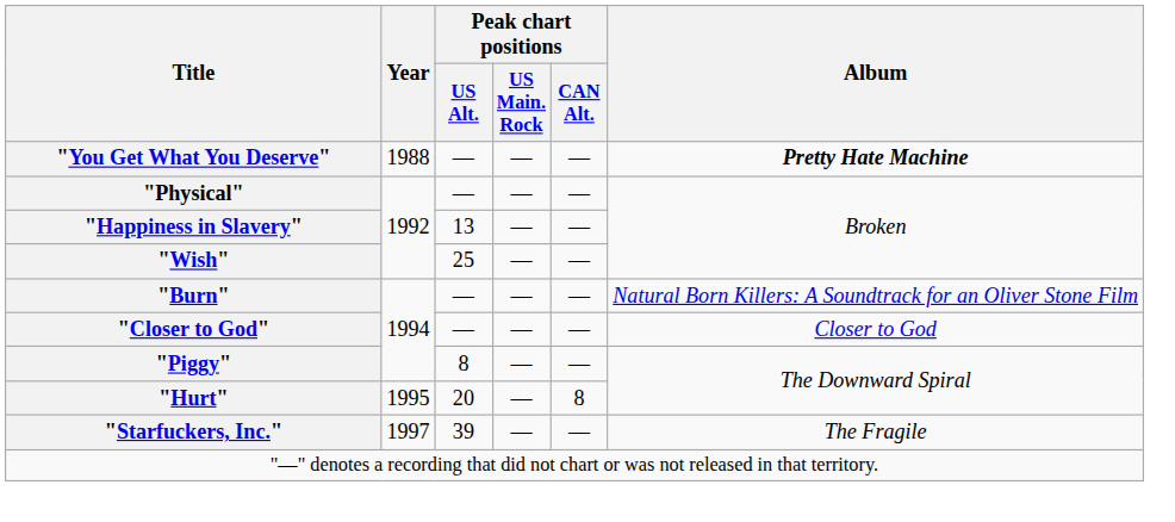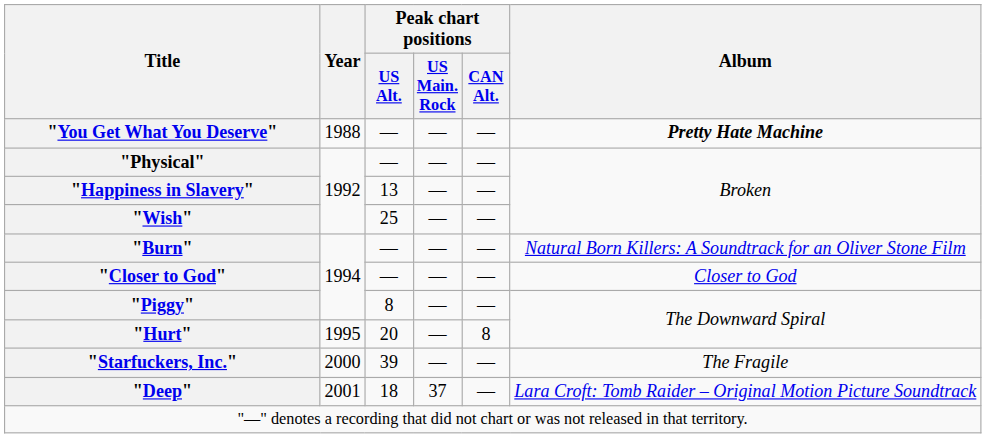 <table class="wikitable plainrowheaders" style="text-align:center;">
 <tr>
 <th scope="col" rowspan="2" style="width:17em;">Title</th>
 <th scope="col" rowspan="2" style="width:1em;">Year</th>
 <th scope="col" colspan="3">Peak chart positions</th>
 <th scope="col" rowspan="2">Album</th>
 </tr>
 <tr>
 <th scope="col" style="width:2.5em;font-size:90%;"><a href='#'>US<br>Alt.</a><br></th>
 <th scope="col" style="width:2.5em;font-size:90%;"><a href='#'>US<br>Main.<br>Rock</a><br></th>
 <th scope="col" style="width:2.5em;font-size:90%;"><a href='#'>CAN<br>Alt.</a><br></th>
 </tr>
 <tr>
 <th scope="row">"<a href='#'>You Get What You Deserve</a>"</th>
 <td>1988</td>
 <td>—</td>
 <td>—</td>
 <td>—</td>
 <td><strong><em>Pretty Hate Machine</em></strong></td>
 </tr>
 <tr>
 <th scope="row">"Physical"</th>
 <td rowspan="3">1992</td>
 <td>—</td>
 <td>—</td>
 <td>—</td>
 <td rowspan="3"><em>Broken</em></td>
 </tr>
 <tr>
 <th scope="row">"<a href='#'>Happiness in Slavery</a>"</th>
 <td>13</td>
 <td>—</td>
 <td>—</td>
 </tr>
 <tr>
 <th scope="row">"<a href='#'>Wish</a>"</th>
 <td>25</td>
 <td>—</td>
 <td>—</td>
 </tr>
 <tr>
 <th scope="row">"<a href='#'>Burn</a>"</th>
 <td rowspan="3">1994</td>
 <td>—</td>
 <td>—</td>
 <td>—</td>
 <td><em><a href='#'>Natural Born Killers: A Soundtrack for an Oliver Stone Film</a></em></td>
 </tr>
 <tr>
 <th scope="row">"<a href='#'>Closer to God</a>"</th>
 <td>—</td>
 <td>—</td>
 <td>—</td>
 <td><em><a href='#'>Closer to God</a></em></td>
 </tr>
 <tr>
 <th scope="row">"<a href='#'>Piggy</a>"</th>
 <td>8</td>
 <td>—</td>
 <td>—</td>
 <td rowspan="2"><em>The Downward Spiral</em></td>
 </tr>
 <tr>
 <th scope="row">"<a href='#'>Hurt</a>"</th>
 <td>1995</td>
 <td>20</td>
 <td>—</td>
 <td>8</td>
 </tr>
 <tr>
 <th scope="row">"<a href='#'>Starfuckers, Inc.</a>"</th>
-<td>1997</td>
+<td>2000</td>
 <td>39</td>
 <td>—</td>
 <td>—</td>
 <td><em>The Fragile</em></td>
 </tr>
 <tr>
+<th scope="row">"<a href='#'>Deep</a>"</th>
+<td>2001</td>
+<td>18</td>
+<td>37</td>
+<td>—</td>
+<td><em><a href='#'>Lara Croft: Tomb Raider – Original Motion Picture Soundtrack</a></em></td>
+</tr>
+<tr>
 <td colspan="6" style="font-size:90%">"—" denotes a recording that did not chart or was not released in that territory.</td>
 </tr>
 </table>
